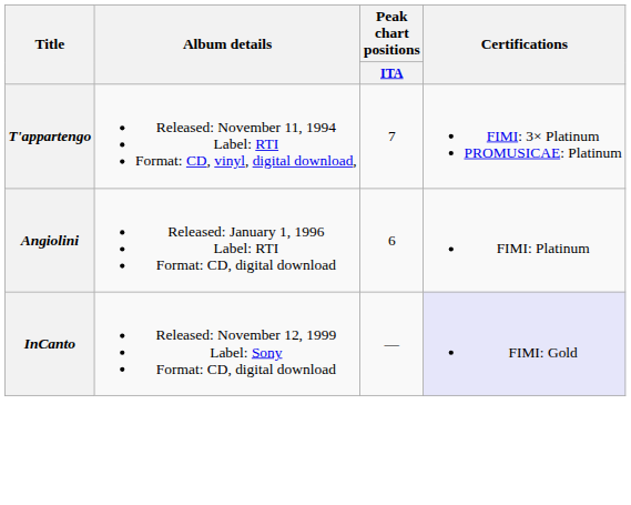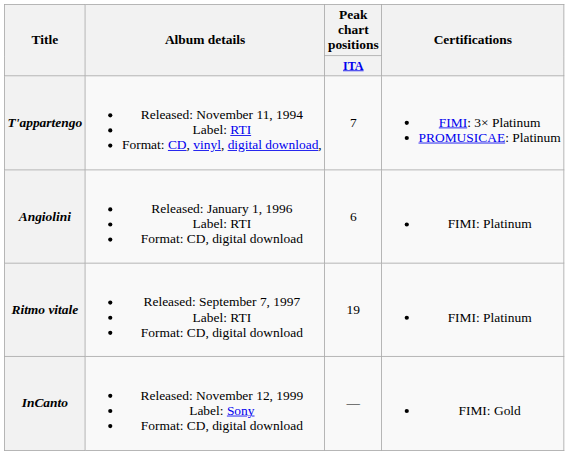 <table class="wikitable plainrowheaders" style="text-align:center;">
 <tr>
 <th scope="col" rowspan="2">Title</th>
 <th scope="col" rowspan="2">Album details</th>
 <th scope="col">Peak chart positions</th>
 <th scope="col" rowspan="2">Certifications</th>
 </tr>
 <tr>
 <th scope="col" style="width:3em;font-size:90%;"><a href='#'>ITA</a></th>
 </tr>
 <tr>
 <th scope="row"><em>T'appartengo</em></th>
 <td><br><ul><li>Released: November 11, 1994</li><li>Label: <a href='#'>RTI</a></li><li>Format: <a href='#'>CD</a>, <a href='#'>vinyl</a>, <a href='#'>digital download</a>,</li></ul></td>
 <td>7</td>
 <td><br><ul><li><a href='#'>FIMI</a>: 3× Platinum</li><li><a href='#'>PROMUSICAE</a>: Platinum</li></ul></td>
 </tr>
 <tr>
 <th scope="row"><em>Angiolini</em></th>
 <td><br><ul><li>Released: January 1, 1996</li><li>Label: RTI</li><li>Format: CD, digital download</li></ul></td>
 <td>6</td>
 <td><br><ul><li>FIMI: Platinum</li></ul></td>
 </tr>
 <tr>
+<th scope="row"><em>Ritmo vitale</em></th>
+<td><br><ul><li>Released: September 7, 1997</li><li>Label: RTI</li><li>Format: CD, digital download</li></ul></td>
+<td>19</td>
+<td><br><ul><li>FIMI: Platinum</li></ul></td>
+</tr>
+<tr>
 <th scope="row"><em>InCanto</em></th>
 <td><br><ul><li>Released: November 12, 1999</li><li>Label: <a href='#'>Sony</a></li><li>Format: CD, digital download</li></ul></td>
 <td>—</td>
-<td style="background: lavender;"><br><ul><li>FIMI: Gold</li></ul></td>
+<td><br><ul><li>FIMI: Gold</li></ul></td>
 </tr>
 </table>
